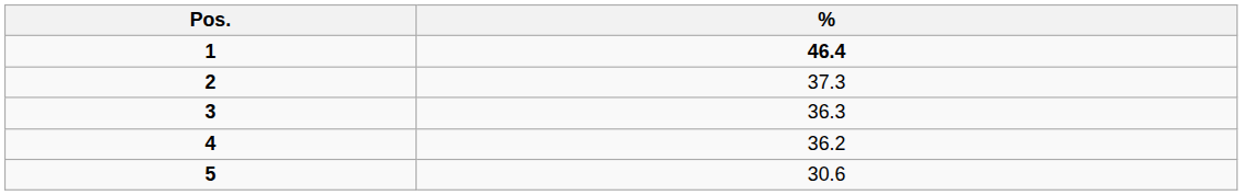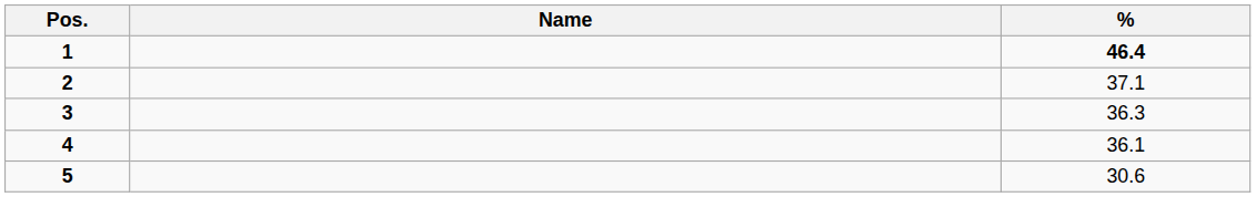 <table class="wikitable" style="width:80%;">
 <tr>
 <th style="width:10%;">Pos.</th>
+<th style="width:70%;">Name</th>
 <th style="width:20%;">%</th>
 </tr>
 <tr>
 <td align=center><strong>1</strong></td>
+<td><strong></strong></td>
 <td align=center><strong>46.4</strong></td>
 </tr>
 <tr>
 <td align=center><strong>2</strong></td>
-<td align=center>37.3</td>
+<td></td>
+<td align=center>37.1</td>
 </tr>
 <tr>
 <td align=center><strong>3</strong></td>
+<td></td>
 <td align=center>36.3</td>
 </tr>
 <tr>
 <td align=center><strong>4</strong></td>
-<td align=center>36.2</td>
+<td></td>
+<td align=center>36.1</td>
 </tr>
 <tr>
 <td align=center><strong>5</strong></td>
+<td></td>
 <td align=center>30.6</td>
 </tr>
 </table>
